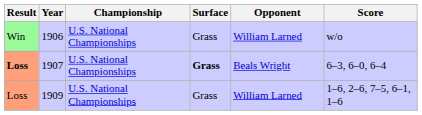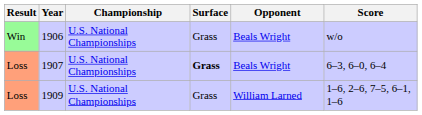 <table class='sortable wikitable'>
 <tr>
 <th style="width:40px">Result</th>
 <th style="width:30px">Year</th>
 <th style="width:200px">Championship</th>
 <th style="width:50px">Surface</th>
 <th style="width:150px">Opponent</th>
 <th style="width:160px" class="unsortable">Score</th>
 </tr>
 <tr style="background:#ccf;">
 <td style="background:#98fb98;">Win</td>
 <td>1906</td>
 <td><a href='#'>U.S. National Championships</a></td>
 <td>Grass</td>
-<td> <a href='#'>William Larned</a></td>
+<td> <a href='#'>Beals Wright</a></td>
 <td>w/o</td>
 </tr>
 <tr style="background:#ccf;">
-<td style="background:#ffa07a;"><strong>Loss</strong></td>
+<td style="background:#ffa07a;">Loss</td>
 <td>1907</td>
 <td><a href='#'>U.S. National Championships</a></td>
 <td><strong>Grass</strong></td>
 <td> <a href='#'>Beals Wright</a></td>
 <td>6–3, 6–0, 6–4</td>
 </tr>
 <tr style="background:#ccf;">
 <td style="background:#ffa07a;">Loss</td>
 <td>1909</td>
 <td><a href='#'>U.S. National Championships</a></td>
 <td>Grass</td>
 <td> <a href='#'>William Larned</a></td>
 <td>1–6, 2–6, 7–5, 6–1, 1–6</td>
 </tr>
 </table>
